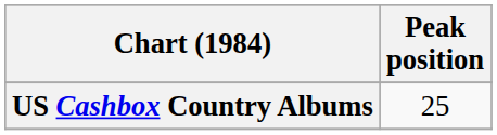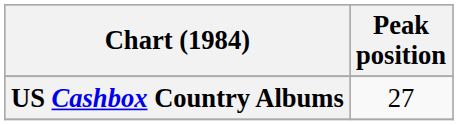 <table class="wikitable sortable plainrowheaders" style="text-align:center">
 <tr>
 <th scope="col">Chart (1984)</th>
 <th scope="col">Peak<br>position</th>
 </tr>
 <tr>
 </tr>
 <tr>
 </tr>
 <tr>
 <th scope="row">US <em><a href='#'>Cashbox</a></em> Country Albums</th>
-<td align="center">25</td>
+<td align="center">27</td>
 </tr>
 <tr>
 </tr>
 </table>
